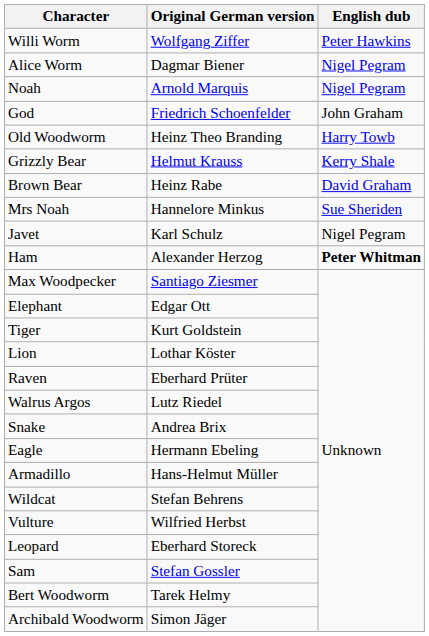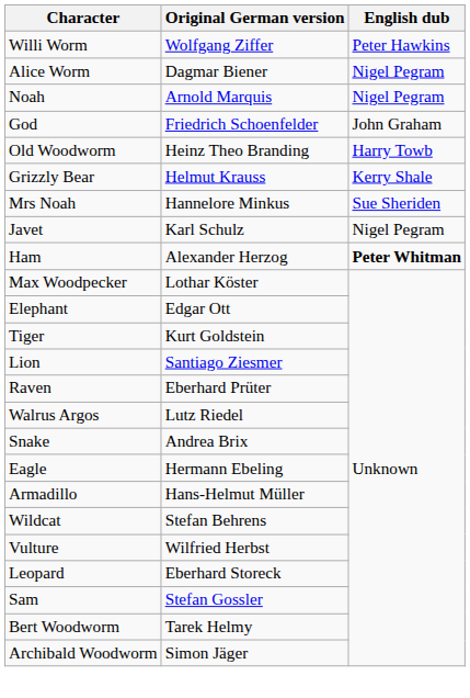 <table class="wikitable">
 <tr>
 <th>Character</th>
 <th>Original German version</th>
 <th>English dub</th>
 </tr>
 <tr>
 <td>Willi Worm</td>
 <td><a href='#'>Wolfgang Ziffer</a></td>
 <td><a href='#'>Peter Hawkins</a></td>
 </tr>
 <tr>
 <td>Alice Worm</td>
 <td>Dagmar Biener</td>
 <td><a href='#'>Nigel Pegram</a></td>
 </tr>
 <tr>
 <td>Noah</td>
 <td><a href='#'>Arnold Marquis</a></td>
 <td><a href='#'>Nigel Pegram</a></td>
 </tr>
 <tr>
 <td>God</td>
 <td><a href='#'>Friedrich Schoenfelder</a></td>
 <td>John Graham</td>
 </tr>
 <tr>
 <td>Old Woodworm</td>
 <td>Heinz Theo Branding</td>
 <td><a href='#'>Harry Towb</a></td>
 </tr>
 <tr>
 <td>Grizzly Bear</td>
 <td><a href='#'>Helmut Krauss</a></td>
 <td><a href='#'>Kerry Shale</a></td>
 </tr>
 <tr>
-<td>Brown Bear</td>
-<td>Heinz Rabe</td>
-<td><a href='#'>David Graham</a></td>
-</tr>
-<tr>
 <td>Mrs Noah</td>
 <td>Hannelore Minkus</td>
 <td><a href='#'>Sue Sheriden</a></td>
 </tr>
 <tr>
 <td>Javet</td>
 <td>Karl Schulz</td>
 <td>Nigel Pegram</td>
 </tr>
 <tr>
 <td>Ham</td>
 <td>Alexander Herzog</td>
 <td><strong>Peter Whitman</strong></td>
 </tr>
 <tr>
 <td>Max Woodpecker</td>
-<td><a href='#'>Santiago Ziesmer</a></td>
+<td>Lothar Köster</td>
 <td rowspan="15">Unknown</td>
 </tr>
 <tr>
 <td>Elephant</td>
 <td>Edgar Ott</td>
 </tr>
 <tr>
 <td>Tiger</td>
 <td>Kurt Goldstein</td>
 </tr>
 <tr>
 <td>Lion</td>
-<td>Lothar Köster</td>
+<td><a href='#'>Santiago Ziesmer</a></td>
 </tr>
 <tr>
 <td>Raven</td>
 <td>Eberhard Prüter</td>
 </tr>
 <tr>
 <td>Walrus Argos</td>
 <td>Lutz Riedel</td>
 </tr>
 <tr>
 <td>Snake</td>
 <td>Andrea Brix</td>
 </tr>
 <tr>
 <td>Eagle</td>
 <td>Hermann Ebeling</td>
 </tr>
 <tr>
 <td>Armadillo</td>
 <td>Hans-Helmut Müller</td>
 </tr>
 <tr>
 <td>Wildcat</td>
 <td>Stefan Behrens</td>
 </tr>
 <tr>
 <td>Vulture</td>
 <td>Wilfried Herbst</td>
 </tr>
 <tr>
 <td>Leopard</td>
 <td>Eberhard Storeck</td>
 </tr>
 <tr>
 <td>Sam</td>
 <td><a href='#'>Stefan Gossler</a></td>
 </tr>
 <tr>
 <td>Bert Woodworm</td>
 <td>Tarek Helmy</td>
 </tr>
 <tr>
 <td>Archibald Woodworm</td>
 <td>Simon Jäger</td>
 </tr>
 </table>
